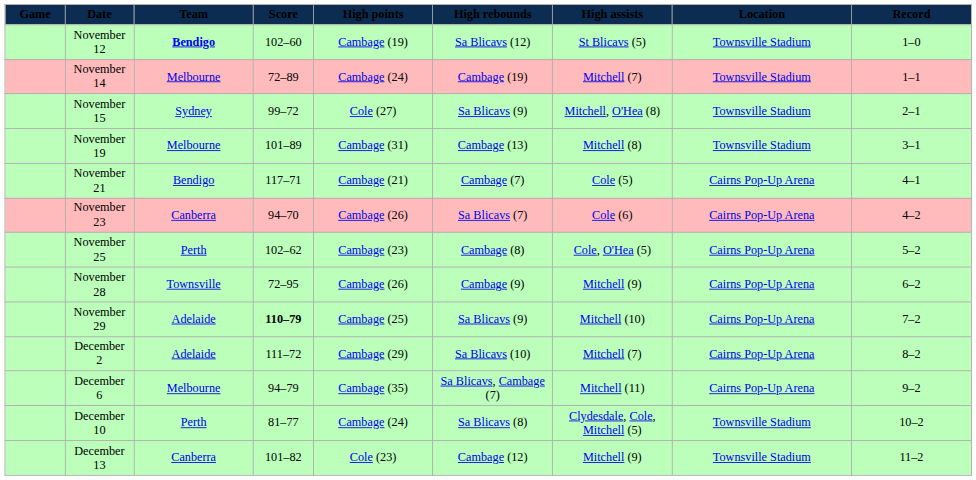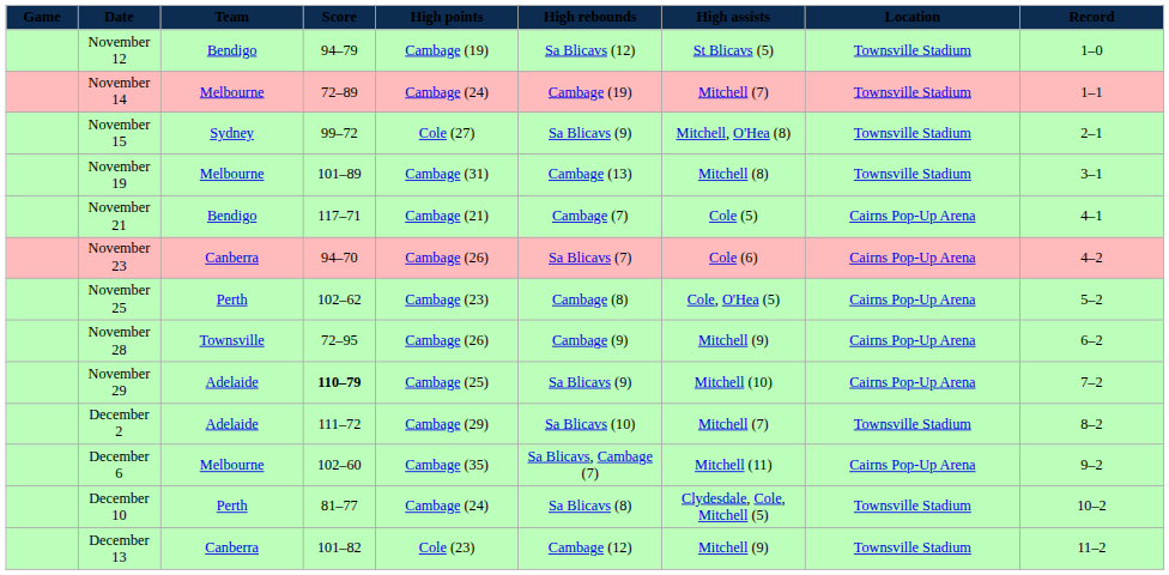 <table class="wikitable" style="font-size:90%; text-align: center; width: 90%; margin:1em auto;">
 <tr>
 <th style="background:#0c2c52; width: 5%;"><span>Game</span></th>
 <th style="background:#0c2c52; width: 5%;"><span>Date</span></th>
 <th style="background:#0c2c52; width: 10%;"><span>Team</span></th>
 <th style="background:#0c2c52; width: 5%;"><span>Score</span></th>
 <th style="background:#0c2c52; width: 10%;"><span>High points</span></th>
 <th style="background:#0c2c52; width: 10%;"><span>High rebounds</span></th>
 <th style="background:#0c2c52; width: 10%;"><span>High assists</span></th>
 <th style="background:#0c2c52; width: 15%;"><span>Location</span></th>
 <th style="background:#0c2c52; width: 10%;"><span>Record</span></th>
 </tr>
 <tr style= "background:#bfb;">
 <td></td>
 <td>November <br> 12</td>
-<td><strong><a href='#'>Bendigo</a></strong></td>
-<td>102–60</td>
+<td><a href='#'>Bendigo</a></td>
+<td>94–79</td>
 <td><a href='#'>Cambage</a> (19)</td>
 <td><a href='#'>Sa Blicavs</a> (12)</td>
 <td><a href='#'>St Blicavs</a> (5)</td>
 <td><a href='#'>Townsville Stadium</a></td>
 <td>1–0</td>
 </tr>
 <tr style= "background:#fbb;">
 <td></td>
 <td>November <br> 14</td>
 <td><a href='#'>Melbourne</a></td>
 <td>72–89</td>
 <td><a href='#'>Cambage</a> (24)</td>
 <td><a href='#'>Cambage</a> (19)</td>
 <td><a href='#'>Mitchell</a> (7)</td>
 <td><a href='#'>Townsville Stadium</a></td>
 <td>1–1</td>
 </tr>
 <tr style= "background:#bfb;">
 <td></td>
 <td>November <br> 15</td>
 <td><a href='#'>Sydney</a></td>
 <td>99–72</td>
 <td><a href='#'>Cole</a> (27)</td>
 <td><a href='#'>Sa Blicavs</a> (9)</td>
 <td><a href='#'>Mitchell</a>, <a href='#'>O'Hea</a> (8)</td>
 <td><a href='#'>Townsville Stadium</a></td>
 <td>2–1</td>
 </tr>
 <tr style= "background:#bfb;">
 <td></td>
 <td>November <br> 19</td>
 <td><a href='#'>Melbourne</a></td>
 <td>101–89</td>
 <td><a href='#'>Cambage</a> (31)</td>
 <td><a href='#'>Cambage</a> (13)</td>
 <td><a href='#'>Mitchell</a> (8)</td>
 <td><a href='#'>Townsville Stadium</a></td>
 <td>3–1</td>
 </tr>
 <tr style= "background:#bfb;">
 <td></td>
 <td>November <br> 21</td>
 <td><a href='#'>Bendigo</a></td>
 <td>117–71</td>
 <td><a href='#'>Cambage</a> (21)</td>
 <td><a href='#'>Cambage</a> (7)</td>
 <td><a href='#'>Cole</a> (5)</td>
 <td><a href='#'>Cairns Pop-Up Arena</a></td>
 <td>4–1</td>
 </tr>
 <tr style= "background:#fbb;">
 <td></td>
 <td>November <br> 23</td>
 <td><a href='#'>Canberra</a></td>
 <td>94–70</td>
 <td><a href='#'>Cambage</a> (26)</td>
 <td><a href='#'>Sa Blicavs</a> (7)</td>
 <td><a href='#'>Cole</a> (6)</td>
 <td><a href='#'>Cairns Pop-Up Arena</a></td>
 <td>4–2</td>
 </tr>
 <tr style= "background:#bfb;">
 <td></td>
 <td>November <br> 25</td>
 <td><a href='#'>Perth</a></td>
 <td>102–62</td>
 <td><a href='#'>Cambage</a> (23)</td>
 <td><a href='#'>Cambage</a> (8)</td>
 <td><a href='#'>Cole</a>, <a href='#'>O'Hea</a> (5)</td>
 <td><a href='#'>Cairns Pop-Up Arena</a></td>
 <td>5–2</td>
 </tr>
 <tr style= "background:#bfb;">
 <td></td>
 <td>November <br> 28</td>
 <td><a href='#'>Townsville</a></td>
 <td>72–95</td>
 <td><a href='#'>Cambage</a> (26)</td>
 <td><a href='#'>Cambage</a> (9)</td>
 <td><a href='#'>Mitchell</a> (9)</td>
 <td><a href='#'>Cairns Pop-Up Arena</a></td>
 <td>6–2</td>
 </tr>
 <tr style= "background:#bfb;">
 <td></td>
 <td>November <br> 29</td>
 <td><a href='#'>Adelaide</a></td>
 <td><strong>110–79</strong></td>
 <td><a href='#'>Cambage</a> (25)</td>
 <td><a href='#'>Sa Blicavs</a> (9)</td>
 <td><a href='#'>Mitchell</a> (10)</td>
 <td><a href='#'>Cairns Pop-Up Arena</a></td>
 <td>7–2</td>
 </tr>
 <tr style= "background:#bfb;">
 <td></td>
 <td>December <br> 2</td>
 <td><a href='#'>Adelaide</a></td>
 <td>111–72</td>
 <td><a href='#'>Cambage</a> (29)</td>
 <td><a href='#'>Sa Blicavs</a> (10)</td>
 <td><a href='#'>Mitchell</a> (7)</td>
-<td><a href='#'>Cairns Pop-Up Arena</a></td>
+<td><a href='#'>Townsville Stadium</a></td>
 <td>8–2</td>
 </tr>
 <tr style= "background:#bfb;">
 <td></td>
 <td>December <br> 6</td>
 <td><a href='#'>Melbourne</a></td>
-<td>94–79</td>
+<td>102–60</td>
 <td><a href='#'>Cambage</a> (35)</td>
 <td><a href='#'>Sa Blicavs</a>, <a href='#'>Cambage</a> (7)</td>
 <td><a href='#'>Mitchell</a> (11)</td>
 <td><a href='#'>Cairns Pop-Up Arena</a></td>
 <td>9–2</td>
 </tr>
 <tr style= "background:#bfb;">
 <td></td>
 <td>December <br> 10</td>
 <td><a href='#'>Perth</a></td>
 <td>81–77</td>
 <td><a href='#'>Cambage</a> (24)</td>
 <td><a href='#'>Sa Blicavs</a> (8)</td>
 <td><a href='#'>Clydesdale</a>, <a href='#'>Cole</a>,<br> <a href='#'>Mitchell</a> (5)</td>
 <td><a href='#'>Townsville Stadium</a></td>
 <td>10–2</td>
 </tr>
 <tr style= "background:#bfb;">
 <td></td>
 <td>December <br> 13</td>
 <td><a href='#'>Canberra</a></td>
 <td>101–82</td>
 <td><a href='#'>Cole</a> (23)</td>
 <td><a href='#'>Cambage</a> (12)</td>
 <td><a href='#'>Mitchell</a> (9)</td>
 <td><a href='#'>Townsville Stadium</a></td>
 <td>11–2</td>
 </tr>
 </table>
